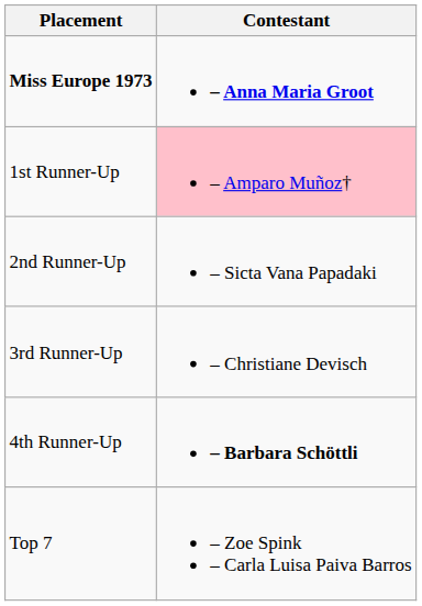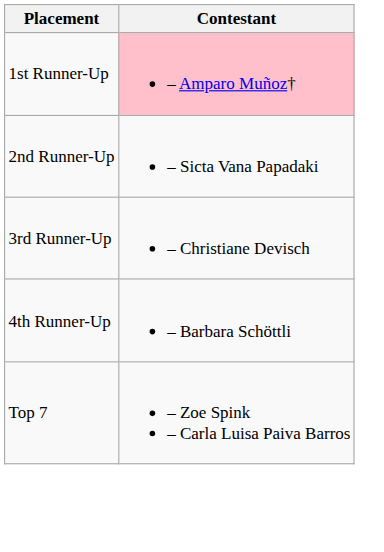 <table class="wikitable sortable" style="font-size: 95%;">
 <tr>
 <th>Placement</th>
 <th>Contestant</th>
-</tr>
-<tr>
-<td><strong>Miss Europe 1973</strong></td>
-<td><br><ul><li><strong> – <a href='#'>Anna Maria Groot</a></strong></li></ul></td>
 </tr>
 <tr>
 <td>1st Runner-Up</td>
 <td style="background: pink;"><br><ul><li> – <a href='#'>Amparo Muñoz</a>†</li></ul></td>
 </tr>
 <tr>
 <td>2nd Runner-Up</td>
 <td><br><ul><li> – Sicta Vana Papadaki</li></ul></td>
 </tr>
 <tr>
 <td>3rd Runner-Up</td>
 <td><br><ul><li> – Christiane Devisch</li></ul></td>
 </tr>
 <tr>
 <td>4th Runner-Up</td>
-<td><strong><br><ul><li> – Barbara Schöttli</li></ul></strong></td>
+<td><br><ul><li> – Barbara Schöttli</li></ul></td>
 </tr>
 <tr>
 <td>Top 7</td>
 <td><br><ul><li> – Zoe Spink</li><li> – Carla Luisa Paiva Barros</li></ul></td>
 </tr>
 </table>
